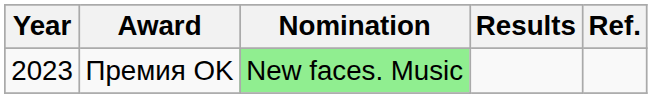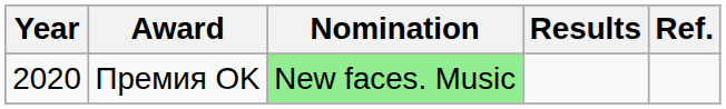 <table class="wikitable">
 <tr>
 <th>Year</th>
 <th>Award</th>
 <th>Nomination</th>
 <th>Results</th>
 <th>Ref.</th>
 </tr>
 <tr>
-<td align="center">2023</td>
+<td align="center">2020</td>
 <td>Премия OK</td>
 <td style="background: lightgreen;">New faces. Music</td>
 <td></td>
 <td></td>
 </tr>
 </table>
